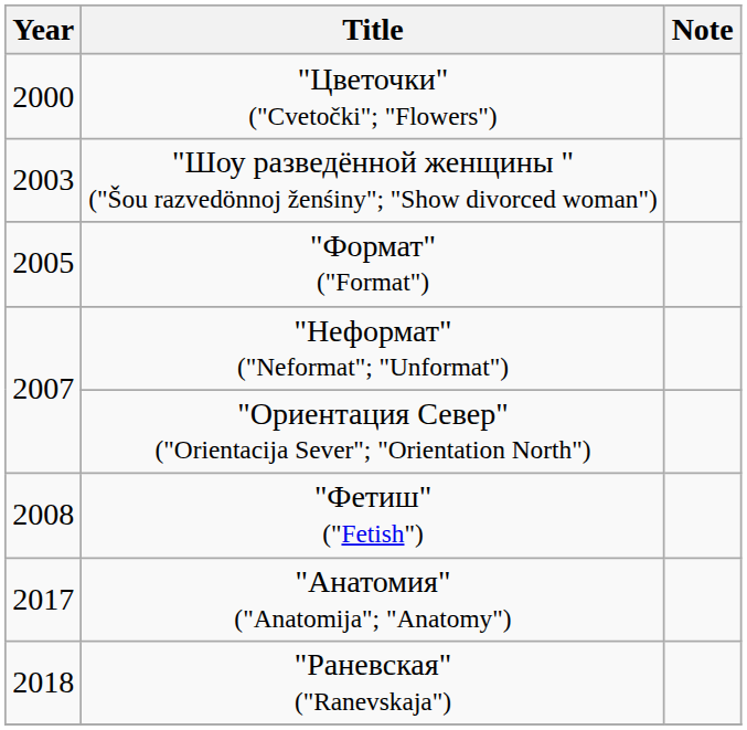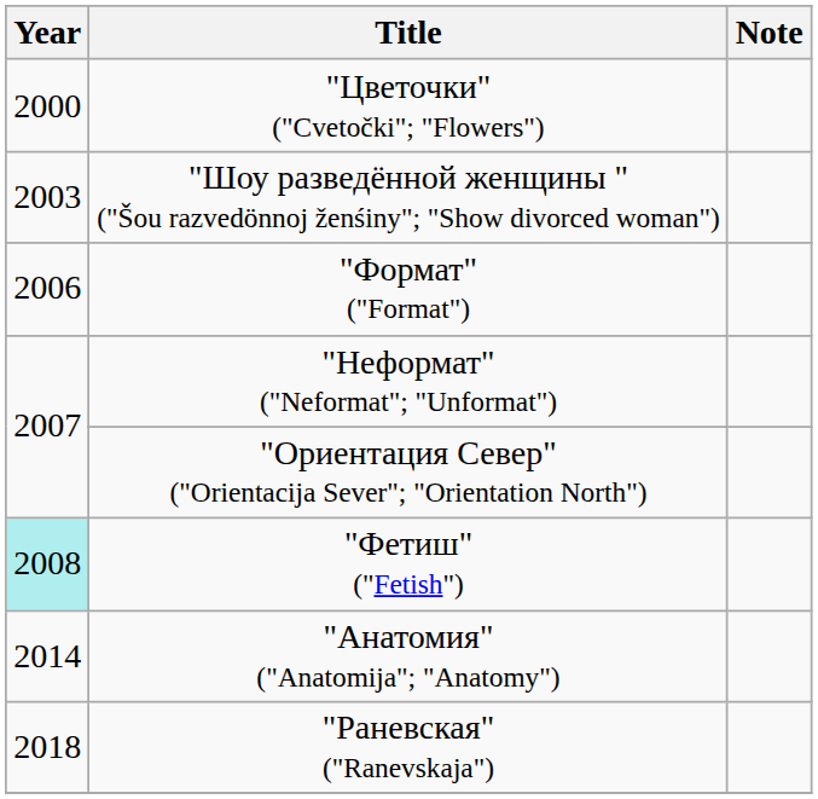 <table class="wikitable" style="text-align:center;">
 <tr>
 <th>Year</th>
 <th>Title</th>
 <th>Note</th>
 </tr>
 <tr>
 <td>2000</td>
 <td>"Цветочки" <br><small>("Cvetočki"; "Flowers")</small></td>
 <td></td>
 </tr>
 <tr>
 <td rowspan="1">2003</td>
 <td>"Шоу разведённой женщины " <br><small>("Šou razvedönnoj ženśiny"; "Show divorced woman")</small></td>
 <td></td>
 </tr>
 <tr>
-<td rowspan="1">2005</td>
+<td rowspan="1">2006</td>
 <td>"Формат" <br><small>("Format")</small></td>
 <td></td>
 </tr>
 <tr>
 <td rowspan="2">2007</td>
 <td>"Неформат" <br><small>("Neformat"; "Unformat")</small></td>
 <td></td>
 </tr>
 <tr>
 <td>"Ориентация Север" <br><small>("Orientacija Sever"; "Orientation North")</small></td>
 <td></td>
 </tr>
 <tr>
-<td rowspan="1">2008</td>
+<td rowspan="1" style="background: paleturquoise;">2008</td>
 <td>"Фетиш" <br><small>("<a href='#'>Fetish</a>")</small></td>
 <td></td>
 </tr>
 <tr>
-<td rowspan="1">2017</td>
+<td rowspan="1">2014</td>
 <td>"Анатомия" <br><small>("Anatomija"; "Anatomy")</small></td>
 <td></td>
 </tr>
 <tr>
 <td rowspan="1">2018</td>
 <td>"Раневская" <br><small>("Ranevskaja")</small></td>
 <td></td>
 </tr>
 <tr>
 </tr>
 </table>
